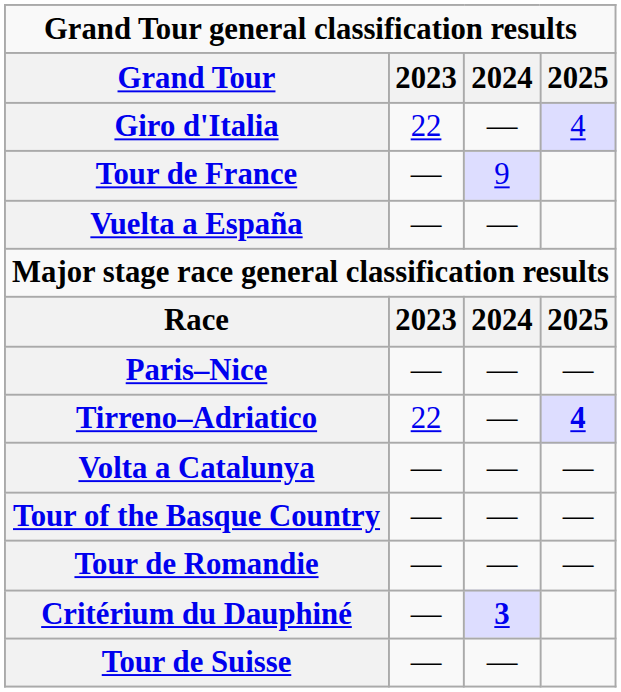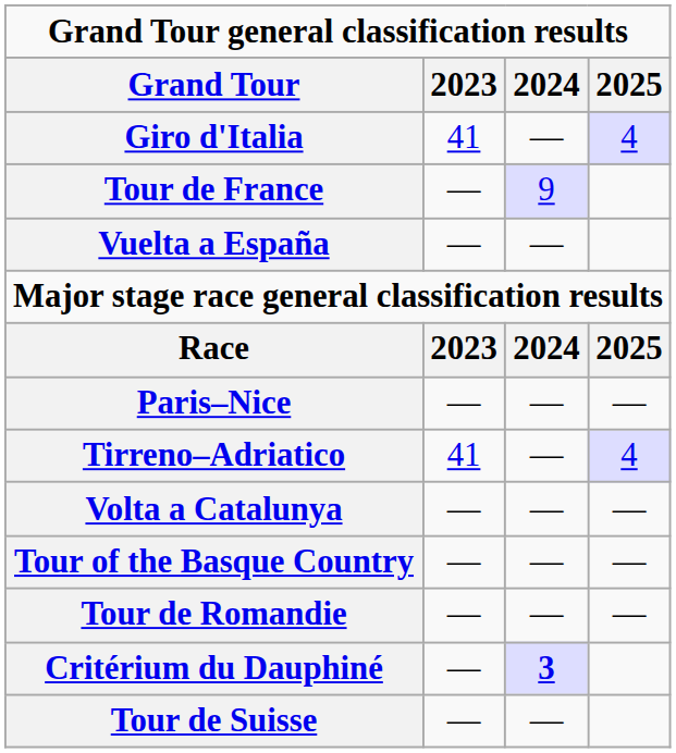 <table class="wikitable plainrowheaders">
 <tr>
 <td colspan=9 align="center"><strong>Grand Tour general classification results</strong></td>
 </tr>
 <tr>
 <th scope="col"><a href='#'>Grand Tour</a></th>
 <th scope="col">2023</th>
 <th scope="col">2024</th>
 <th scope="col">2025</th>
 </tr>
 <tr style="text-align:center;">
 <th scope="row"> <a href='#'>Giro d'Italia</a></th>
-<td><a href='#'>22</a></td>
+<td><a href='#'>41</a></td>
 <td>—</td>
 <td style="background:#ddf;"><a href='#'>4</a></td>
 </tr>
 <tr style="text-align:center;">
 <th scope="row"> <a href='#'>Tour de France</a></th>
 <td>—</td>
 <td style="background:#ddf;"><a href='#'>9</a></td>
 <td></td>
 </tr>
 <tr style="text-align:center;">
 <th scope="row"> <a href='#'>Vuelta a España</a></th>
 <td>—</td>
 <td>—</td>
 <td></td>
 </tr>
 <tr>
 <td colspan=9 align="center"><strong>Major stage race general classification results</strong></td>
 </tr>
 <tr>
 <th scope="col">Race</th>
 <th scope="col">2023</th>
 <th scope="col">2024</th>
 <th scope="col">2025</th>
 </tr>
 <tr style="text-align:center;">
 <th scope="row"> <a href='#'>Paris–Nice</a></th>
 <td>—</td>
 <td>—</td>
 <td>—</td>
 </tr>
 <tr style="text-align:center;">
 <th scope="row"> <a href='#'>Tirreno–Adriatico</a></th>
-<td><a href='#'>22</a></td>
+<td><a href='#'>41</a></td>
 <td>—</td>
-<td style="background:#ddf;"><strong><a href='#'>4</a></strong></td>
+<td style="background:#ddf;"><a href='#'>4</a></td>
 </tr>
 <tr style="text-align:center;">
 <th scope="row"> <a href='#'>Volta a Catalunya</a></th>
 <td>—</td>
 <td>—</td>
 <td>—</td>
 </tr>
 <tr style="text-align:center;">
 <th scope="row"> <a href='#'>Tour of the Basque Country</a></th>
 <td>—</td>
 <td>—</td>
 <td>—</td>
 </tr>
 <tr style="text-align:center;">
 <th scope="row"> <a href='#'>Tour de Romandie</a></th>
 <td>—</td>
 <td>—</td>
 <td>—</td>
 </tr>
 <tr style="text-align:center;">
 <th scope="row"> <a href='#'>Critérium du Dauphiné</a></th>
 <td>—</td>
 <td style="background:#ddf;"><a href='#'><strong>3</strong></a></td>
 <td></td>
 </tr>
 <tr style="text-align:center;">
 <th scope="row"> <a href='#'>Tour de Suisse</a></th>
 <td>—</td>
 <td>—</td>
 <td></td>
 </tr>
 </table>
